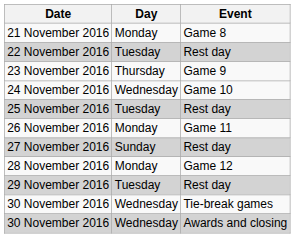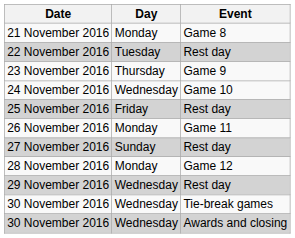 <table class="wikitable">
 <tr>
 <th>Date</th>
 <th>Day</th>
 <th>Event</th>
 </tr>
 <tr>
 <td>21 November 2016</td>
 <td>Monday</td>
 <td>Game 8</td>
 </tr>
 <tr>
 <td style="background:lightgray">22 November 2016</td>
 <td style="background:lightgray">Tuesday</td>
 <td style="background:lightgray">Rest day</td>
 </tr>
 <tr>
 <td>23 November 2016</td>
 <td>Thursday</td>
 <td>Game 9</td>
 </tr>
 <tr>
 <td>24 November 2016</td>
 <td>Wednesday</td>
 <td>Game 10</td>
 </tr>
 <tr>
 <td style="background:lightgray">25 November 2016</td>
-<td style="background:lightgray">Tuesday</td>
+<td style="background:lightgray">Friday</td>
 <td style="background:lightgray">Rest day</td>
 </tr>
 <tr>
 <td>26 November 2016</td>
 <td>Monday</td>
 <td>Game 11</td>
 </tr>
 <tr>
 <td style="background:lightgray">27 November 2016</td>
 <td style="background:lightgray">Sunday</td>
 <td style="background:lightgray">Rest day</td>
 </tr>
 <tr>
 <td>28 November 2016</td>
 <td>Monday</td>
 <td>Game 12</td>
 </tr>
 <tr>
 <td style="background:lightgray">29 November 2016</td>
-<td style="background:lightgray">Tuesday</td>
+<td style="background:lightgray">Wednesday</td>
 <td style="background:lightgray">Rest day</td>
 </tr>
 <tr>
 <td>30 November 2016</td>
 <td>Wednesday</td>
 <td>Tie-break games</td>
 </tr>
 <tr>
 <td style="background:lightgray">30 November 2016</td>
 <td style="background:lightgray">Wednesday</td>
 <td style="background:lightgray">Awards and closing</td>
 </tr>
 </table>
